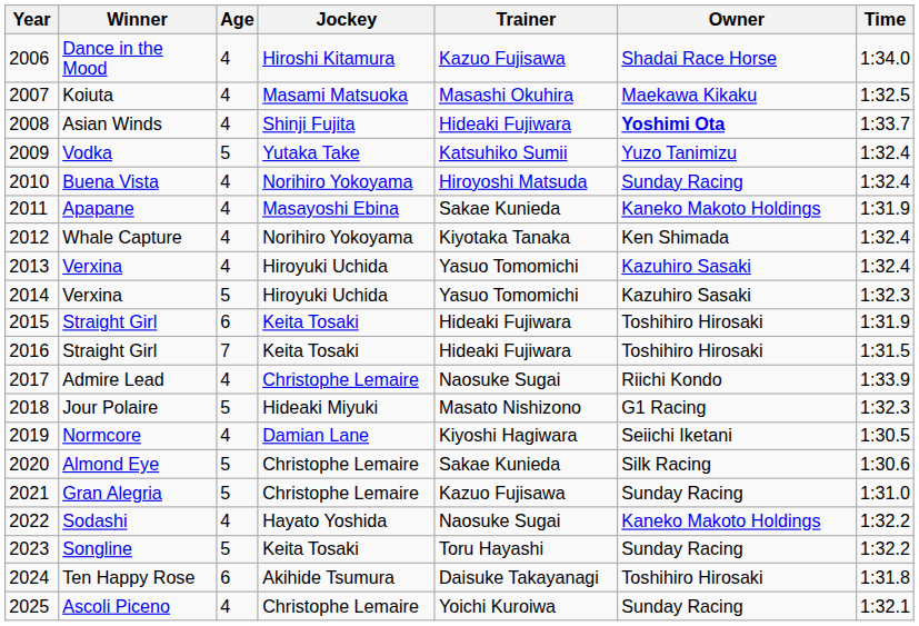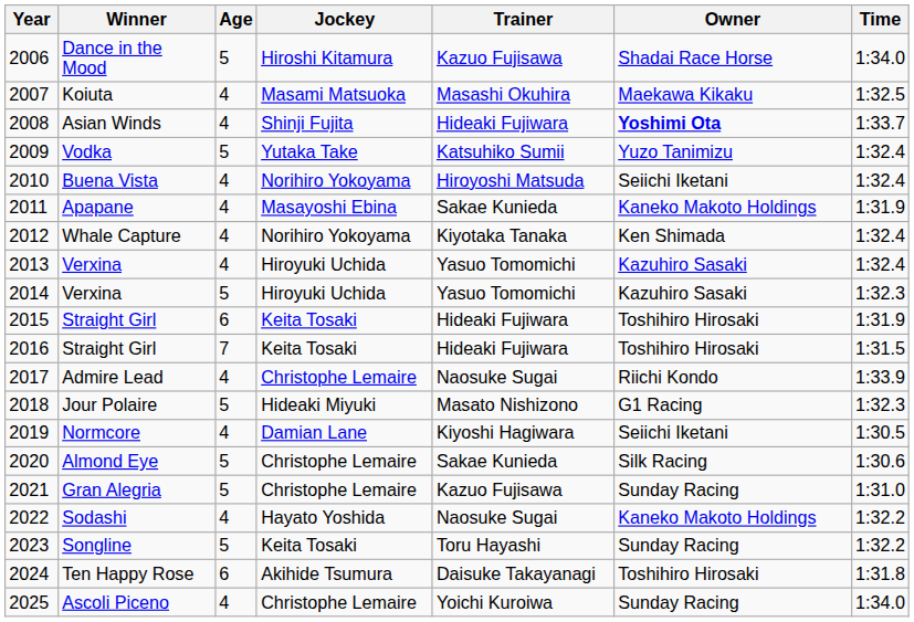 <table class="wikitable sortable" style="font-size:90%">
 <tr>
 <th width="36px">Year<br></th>
 <th width="120px">Winner<br></th>
 <th>Age<br></th>
 <th width="135px">Jockey<br></th>
 <th width="140px">Trainer<br></th>
 <th width="185px">Owner<br></th>
 <th>Time<br></th>
 </tr>
 <tr>
 <td>2006</td>
 <td><a href='#'>Dance in the Mood</a></td>
-<td>4</td>
+<td>5</td>
 <td><a href='#'>Hiroshi Kitamura</a></td>
 <td><a href='#'>Kazuo Fujisawa</a></td>
 <td><a href='#'>Shadai Race Horse</a></td>
 <td>1:34.0</td>
 </tr>
 <tr>
 <td>2007</td>
 <td>Koiuta</td>
 <td>4</td>
 <td><a href='#'>Masami Matsuoka</a></td>
 <td><a href='#'>Masashi Okuhira</a></td>
 <td><a href='#'>Maekawa Kikaku</a></td>
 <td>1:32.5</td>
 </tr>
 <tr>
 <td>2008</td>
 <td>Asian Winds</td>
 <td>4</td>
 <td><a href='#'>Shinji Fujita</a></td>
 <td><a href='#'>Hideaki Fujiwara</a></td>
 <td><strong><a href='#'>Yoshimi Ota</a></strong></td>
 <td>1:33.7</td>
 </tr>
 <tr>
 <td>2009</td>
 <td><a href='#'>Vodka</a></td>
 <td>5</td>
 <td><a href='#'>Yutaka Take</a></td>
 <td><a href='#'>Katsuhiko Sumii</a></td>
 <td><a href='#'>Yuzo Tanimizu</a></td>
 <td>1:32.4</td>
 </tr>
 <tr>
 <td>2010</td>
 <td><a href='#'>Buena Vista</a></td>
 <td>4</td>
 <td><a href='#'>Norihiro Yokoyama</a></td>
 <td><a href='#'>Hiroyoshi Matsuda</a></td>
-<td><a href='#'>Sunday Racing</a></td>
+<td>Seiichi Iketani</td>
 <td>1:32.4</td>
 </tr>
 <tr>
 <td>2011</td>
 <td><a href='#'>Apapane</a></td>
 <td>4</td>
 <td><a href='#'>Masayoshi Ebina</a></td>
 <td>Sakae Kunieda</td>
 <td><a href='#'>Kaneko Makoto Holdings</a></td>
 <td>1:31.9</td>
 </tr>
 <tr>
 <td>2012</td>
 <td>Whale Capture</td>
 <td>4</td>
 <td>Norihiro Yokoyama</td>
 <td>Kiyotaka Tanaka</td>
 <td>Ken Shimada</td>
 <td>1:32.4</td>
 </tr>
 <tr>
 <td>2013</td>
 <td><a href='#'>Verxina</a></td>
 <td>4</td>
 <td>Hiroyuki Uchida</td>
 <td>Yasuo Tomomichi</td>
 <td><a href='#'>Kazuhiro Sasaki</a></td>
 <td>1:32.4</td>
 </tr>
 <tr>
 <td>2014</td>
 <td>Verxina</td>
 <td>5</td>
 <td>Hiroyuki Uchida</td>
 <td>Yasuo Tomomichi</td>
 <td>Kazuhiro Sasaki</td>
 <td>1:32.3</td>
 </tr>
 <tr>
 <td>2015</td>
 <td><a href='#'>Straight Girl</a></td>
 <td>6</td>
 <td><a href='#'>Keita Tosaki</a></td>
 <td>Hideaki Fujiwara</td>
 <td>Toshihiro Hirosaki</td>
 <td>1:31.9</td>
 </tr>
 <tr>
 <td>2016</td>
 <td>Straight Girl</td>
 <td>7</td>
 <td>Keita Tosaki</td>
 <td>Hideaki Fujiwara</td>
 <td>Toshihiro Hirosaki</td>
 <td>1:31.5</td>
 </tr>
 <tr>
 <td>2017</td>
 <td>Admire Lead</td>
 <td>4</td>
 <td><a href='#'>Christophe Lemaire</a></td>
 <td>Naosuke Sugai</td>
 <td>Riichi Kondo</td>
 <td>1:33.9</td>
 </tr>
 <tr>
 <td>2018</td>
 <td>Jour Polaire</td>
 <td>5</td>
 <td>Hideaki Miyuki</td>
 <td>Masato Nishizono</td>
 <td>G1 Racing</td>
 <td>1:32.3</td>
 </tr>
 <tr>
 <td>2019</td>
 <td><a href='#'>Normcore</a></td>
 <td>4</td>
 <td><a href='#'>Damian Lane</a></td>
 <td>Kiyoshi Hagiwara</td>
 <td>Seiichi Iketani</td>
 <td>1:30.5</td>
 </tr>
 <tr>
 <td>2020</td>
 <td><a href='#'>Almond Eye</a></td>
 <td>5</td>
 <td>Christophe Lemaire</td>
 <td>Sakae Kunieda</td>
 <td>Silk Racing</td>
 <td>1:30.6</td>
 </tr>
 <tr>
 <td>2021</td>
 <td><a href='#'>Gran Alegria</a></td>
 <td>5</td>
 <td>Christophe Lemaire</td>
 <td>Kazuo Fujisawa</td>
 <td>Sunday Racing</td>
 <td>1:31.0</td>
 </tr>
 <tr>
 <td>2022</td>
 <td><a href='#'>Sodashi</a></td>
 <td>4</td>
 <td>Hayato Yoshida</td>
 <td>Naosuke Sugai</td>
 <td><a href='#'>Kaneko Makoto Holdings</a></td>
 <td>1:32.2</td>
 </tr>
 <tr>
 <td>2023</td>
 <td><a href='#'>Songline</a></td>
 <td>5</td>
 <td>Keita Tosaki</td>
 <td>Toru Hayashi</td>
 <td>Sunday Racing</td>
 <td>1:32.2</td>
 </tr>
 <tr>
 <td>2024</td>
 <td>Ten Happy Rose</td>
 <td>6</td>
 <td>Akihide Tsumura</td>
 <td>Daisuke Takayanagi</td>
 <td>Toshihiro Hirosaki</td>
 <td>1:31.8</td>
 </tr>
 <tr>
 <td>2025</td>
 <td><a href='#'>Ascoli Piceno</a></td>
 <td>4</td>
 <td>Christophe Lemaire</td>
 <td>Yoichi Kuroiwa</td>
 <td>Sunday Racing</td>
-<td>1:32.1</td>
+<td>1:34.0</td>
 </tr>
 </table>
